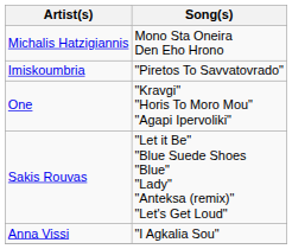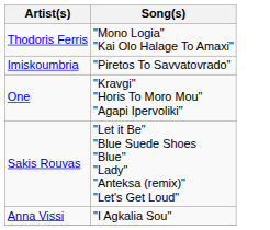 <table class="wikitable">
 <tr>
 <th>Artist(s)</th>
 <th>Song(s)</th>
 </tr>
 <tr>
-<td><a href='#'>Michalis Hatzigiannis</a></td>
-<td>Mono Sta Oneira <br> Den Eho Hrono</td>
+<td><a href='#'>Thodoris Ferris</a></td>
+<td>"Mono Logia" <br> "Kai Olo Halage To Amaxi"</td>
 </tr>
 <tr>
 <td><a href='#'>Imiskoumbria</a></td>
 <td>"Piretos To Savvatovrado"</td>
 </tr>
 <tr>
 <td><a href='#'>One</a></td>
 <td>"Kravgi" <br> "Horis To Moro Mou" <br> "Agapi Ipervoliki"</td>
 </tr>
 <tr>
 <td><a href='#'>Sakis Rouvas</a></td>
 <td>"Let it Be" <br> "Blue Suede Shoes <br> "Blue" <br> "Lady" <br> "Anteksa (remix)" <br> "Let's Get Loud"</td>
 </tr>
 <tr>
 <td><a href='#'>Anna Vissi</a></td>
 <td>"I Agkalia Sou"</td>
 </tr>
 <tr>
 </tr>
 </table>
